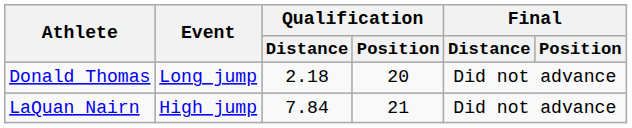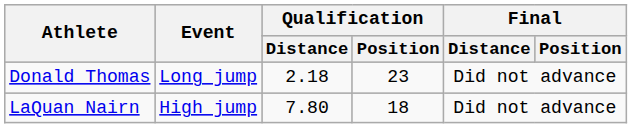 <table class=wikitable style=font-size:90%>
 <tr>
 <th rowspan=2>Athlete</th>
 <th rowspan=2>Event</th>
 <th colspan=2>Qualification</th>
 <th colspan=2>Final</th>
 </tr>
 <tr style=font-size:95%>
 <th>Distance</th>
 <th>Position</th>
 <th>Distance</th>
 <th>Position</th>
 </tr>
 <tr align=center>
 <td align=left><a href='#'>Donald Thomas</a></td>
 <td align=left><a href='#'>Long jump</a></td>
 <td>2.18</td>
-<td>20</td>
+<td>23</td>
 <td colspan=2>Did not advance</td>
 </tr>
 <tr align=center>
 <td align=left><a href='#'>LaQuan Nairn</a></td>
 <td align=left><a href='#'>High jump</a></td>
-<td>7.84</td>
-<td>21</td>
+<td>7.80</td>
+<td>18</td>
 <td colspan=2>Did not advance</td>
 </tr>
 </table>
